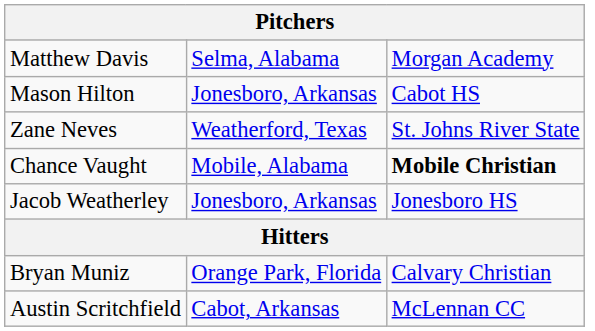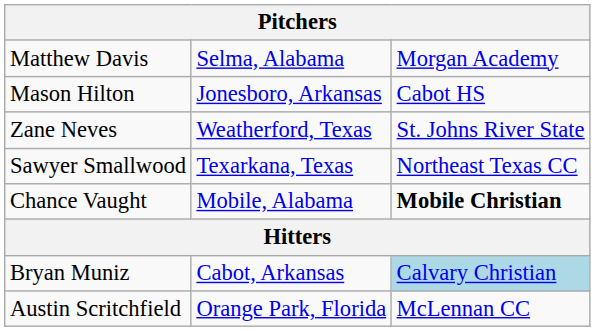 <table class="wikitable">
 <tr>
 <th colspan=3>Pitchers</th>
 </tr>
 <tr>
 <td>Matthew Davis</td>
 <td><a href='#'>Selma, Alabama</a></td>
 <td><a href='#'>Morgan Academy</a></td>
 </tr>
 <tr>
 <td>Mason Hilton</td>
 <td><a href='#'>Jonesboro, Arkansas</a></td>
 <td><a href='#'>Cabot HS</a></td>
 </tr>
 <tr>
 <td>Zane Neves</td>
 <td><a href='#'>Weatherford, Texas</a></td>
 <td><a href='#'>St. Johns River State</a></td>
 </tr>
 <tr>
+<td>Sawyer Smallwood</td>
+<td><a href='#'>Texarkana, Texas</a></td>
+<td><a href='#'>Northeast Texas CC</a></td>
+</tr>
+<tr>
 <td>Chance Vaught</td>
 <td><a href='#'>Mobile, Alabama</a></td>
 <td><strong>Mobile Christian</strong></td>
-</tr>
-<tr>
-<td>Jacob Weatherley</td>
-<td><a href='#'>Jonesboro, Arkansas</a></td>
-<td><a href='#'>Jonesboro HS</a></td>
 </tr>
 <tr>
 <th colspan=3>Hitters</th>
 </tr>
 <tr>
 <td>Bryan Muniz</td>
-<td><a href='#'>Orange Park, Florida</a></td>
-<td><a href='#'>Calvary Christian</a></td>
+<td><a href='#'>Cabot, Arkansas</a></td>
+<td style="background: lightblue;"><a href='#'>Calvary Christian</a></td>
 </tr>
 <tr>
 <td>Austin Scritchfield</td>
-<td><a href='#'>Cabot, Arkansas</a></td>
+<td><a href='#'>Orange Park, Florida</a></td>
 <td><a href='#'>McLennan CC</a></td>
 </tr>
 </table>
